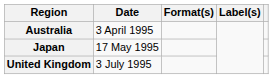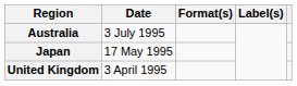 <table class="wikitable plainrowheaders">
 <tr>
 <th scope="col">Region</th>
 <th scope="col">Date</th>
 <th scope="col">Format(s)</th>
 <th scope="col">Label(s)</th>
 <th scope="col"></th>
 </tr>
 <tr>
 <th scope="row">Australia</th>
-<td>3 April 1995</td>
+<td>3 July 1995</td>
 <td></td>
 <td rowspan="3"></td>
 <td align="center"></td>
 </tr>
 <tr>
 <th scope="row">Japan</th>
 <td>17 May 1995</td>
 <td></td>
 <td align="center"></td>
 </tr>
 <tr>
 <th scope="row">United Kingdom</th>
-<td>3 July 1995</td>
+<td>3 April 1995</td>
 <td></td>
 <td align="center"></td>
 </tr>
 </table>
